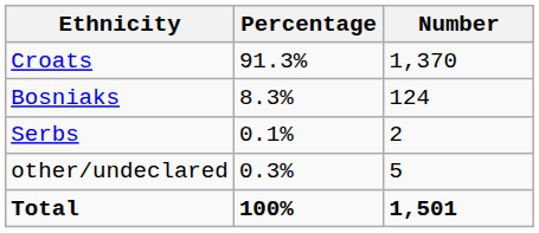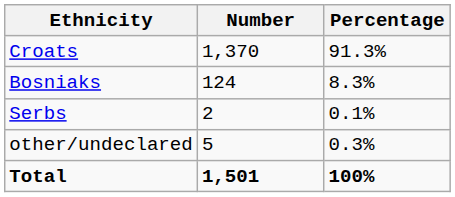 <table class="wikitable">
 <tr>
 <th width="100px">Ethnicity</th>
+<th width="80px">Number</th>
 <th width="80px">Percentage</th>
-<th width="80px">Number</th>
 </tr>
 <tr>
 <td><a href='#'>Croats</a></td>
+<td>1,370</td>
 <td>91.3%</td>
-<td>1,370</td>
 </tr>
 <tr>
 <td><a href='#'>Bosniaks</a></td>
+<td>124</td>
 <td>8.3%</td>
-<td>124</td>
 </tr>
 <tr>
 <td><a href='#'>Serbs</a></td>
+<td>2</td>
 <td>0.1%</td>
-<td>2</td>
 </tr>
 <tr>
 <td>other/undeclared</td>
+<td>5</td>
 <td>0.3%</td>
-<td>5</td>
 </tr>
 <tr>
 <td><strong>Total</strong></td>
+<td><strong>1,501</strong></td>
 <td><strong>100%</strong></td>
-<td><strong>1,501</strong></td>
 </tr>
 </table>
